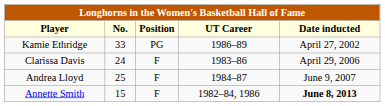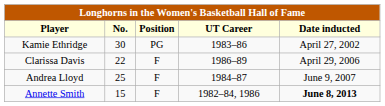 <table class="wikitable" style="text-align:center">
 <tr>
 <td colspan="5" style= "background: #BF5700; color:white"><strong>Longhorns in the Women's Basketball Hall of Fame</strong></td>
 </tr>
 <tr>
 <th style="width:150px; background: #ffffdd;">Player</th>
 <th style="width:40px; background: #ffffdd;">No.</th>
 <th style="width:60px; background: #ffffdd;">Position</th>
 <th style="width:150px; background: #ffffdd;">UT Career</th>
 <th style="width:150px; background: #ffffdd;">Date inducted</th>
 </tr>
 <tr>
 <td style="width:40px;">Kamie Ethridge</td>
-<td>33</td>
+<td>30</td>
 <td>PG</td>
-<td>1986–89</td>
+<td>1983–86</td>
 <td>April 27, 2002</td>
 </tr>
 <tr>
 <td style="width:40px;">Clarissa Davis</td>
-<td>24</td>
+<td>22</td>
 <td>F</td>
-<td>1983–86</td>
+<td>1986–89</td>
 <td>April 29, 2006</td>
 </tr>
 <tr>
 <td style="width:40px;">Andrea Lloyd</td>
 <td>25</td>
 <td>F</td>
 <td>1984–87</td>
 <td>June 9, 2007</td>
 </tr>
 <tr>
 <td style="width:40px;"><a href='#'>Annette Smith</a></td>
 <td>15</td>
 <td>F</td>
 <td>1982–84, 1986</td>
 <td><strong>June 8, 2013</strong></td>
 </tr>
 </table>
